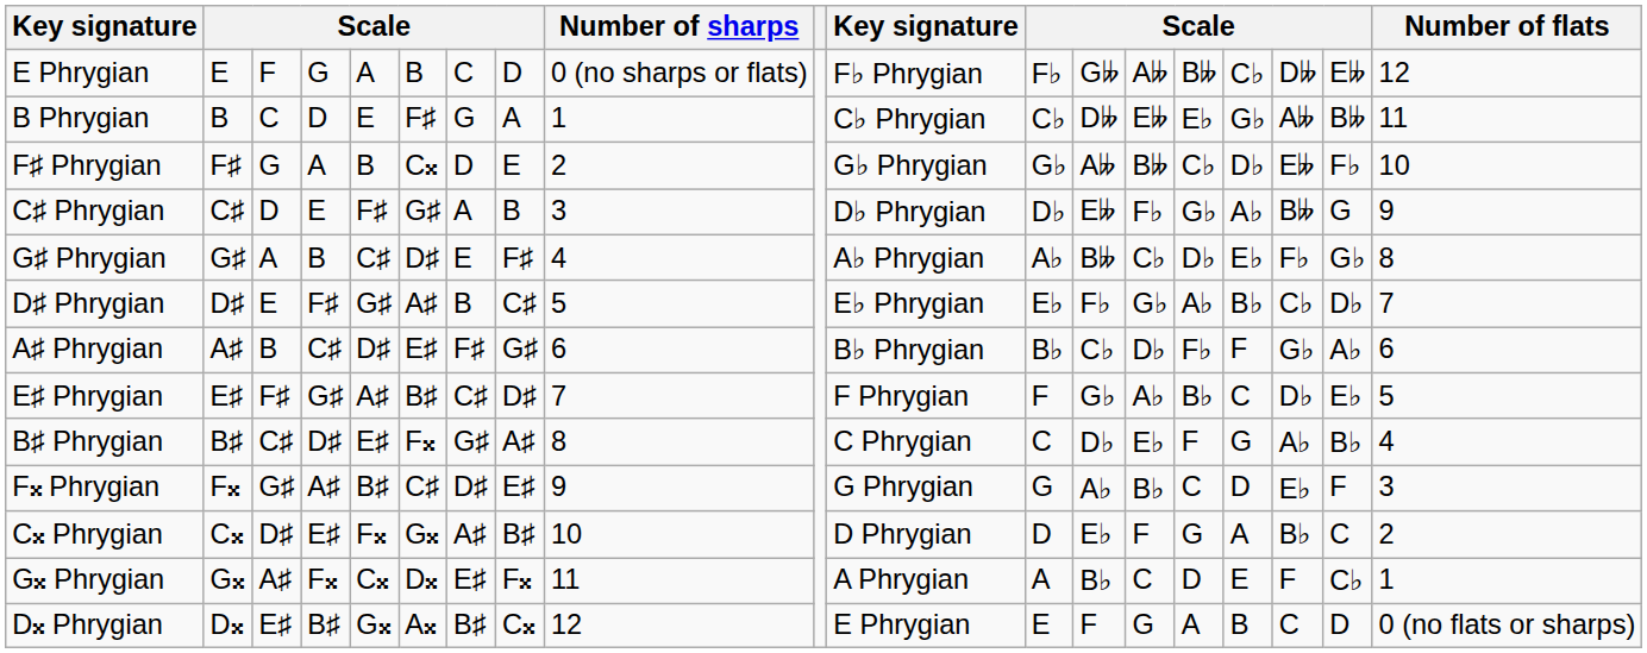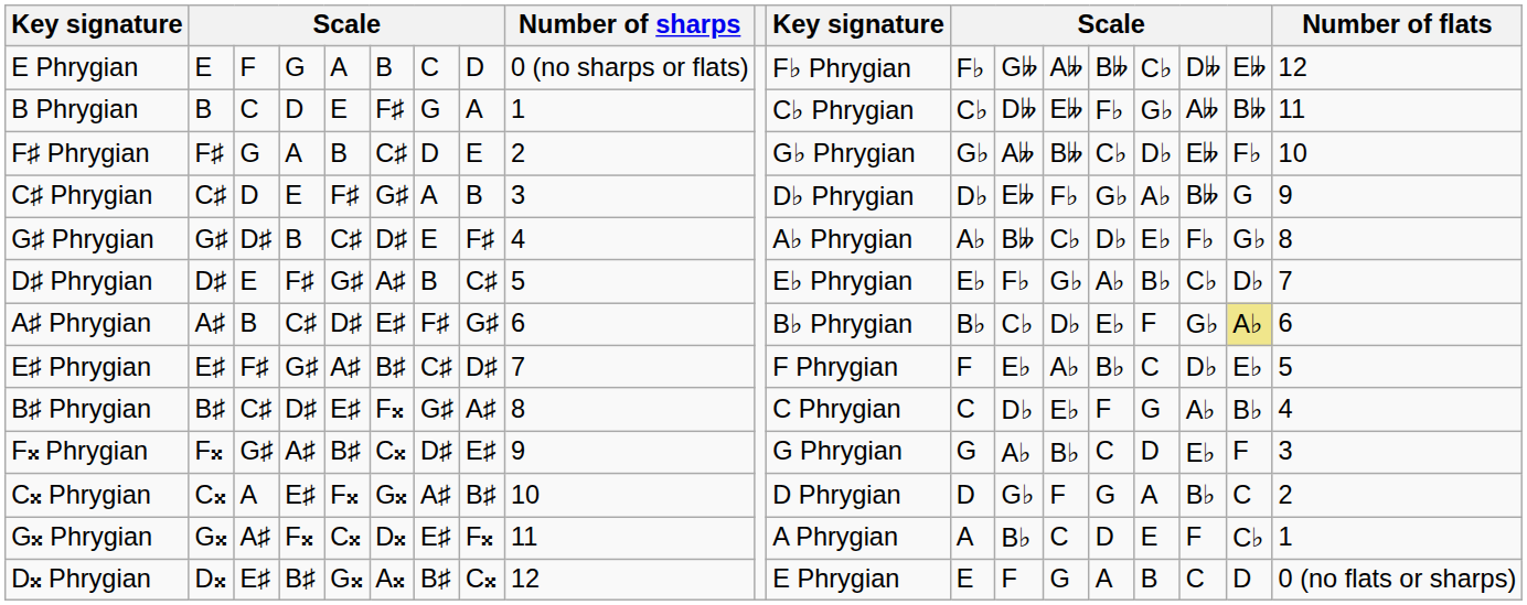 <table class="wikitable">
 <tr>
 <th>Key signature</th>
 <th colspan="7">Scale</th>
 <th>Number of <a href='#'>sharps</a></th>
 <th></th>
 <th>Key signature</th>
 <th colspan="7">Scale</th>
 <th>Number of flats</th>
 </tr>
 <tr>
 <td>E Phrygian</td>
 <td>E</td>
 <td>F</td>
 <td>G</td>
 <td>A</td>
 <td>B</td>
 <td>C</td>
 <td>D</td>
 <td>0 (no sharps or flats)</td>
 <td rowspan="13"></td>
 <td>F♭ Phrygian</td>
 <td>F♭</td>
 <td>G𝄫</td>
 <td>A𝄫</td>
 <td>B𝄫</td>
 <td>C♭</td>
 <td>D𝄫</td>
 <td>E𝄫</td>
 <td>12</td>
 </tr>
 <tr>
 <td>B Phrygian</td>
 <td>B</td>
 <td>C</td>
 <td>D</td>
 <td>E</td>
 <td>F♯</td>
 <td>G</td>
 <td>A</td>
 <td>1</td>
 <td>C♭ Phrygian</td>
 <td>C♭</td>
 <td>D𝄫</td>
 <td>E𝄫</td>
-<td>E♭</td>
+<td>F♭</td>
 <td>G♭</td>
 <td>A𝄫</td>
 <td>B𝄫</td>
 <td>11</td>
 </tr>
 <tr>
 <td>F♯ Phrygian</td>
 <td>F♯</td>
 <td>G</td>
 <td>A</td>
 <td>B</td>
-<td>C𝄪</td>
+<td>C♯</td>
 <td>D</td>
 <td>E</td>
 <td>2</td>
 <td>G♭ Phrygian</td>
 <td>G♭</td>
 <td>A𝄫</td>
 <td>B𝄫</td>
 <td>C♭</td>
 <td>D♭</td>
 <td>E𝄫</td>
 <td>F♭</td>
 <td>10</td>
 </tr>
 <tr>
 <td>C♯ Phrygian</td>
 <td>C♯</td>
 <td>D</td>
 <td>E</td>
 <td>F♯</td>
 <td>G♯</td>
 <td>A</td>
 <td>B</td>
 <td>3</td>
 <td>D♭ Phrygian</td>
 <td>D♭</td>
 <td>E𝄫</td>
 <td>F♭</td>
 <td>G♭</td>
 <td>A♭</td>
 <td>B𝄫</td>
 <td>G</td>
 <td>9</td>
 </tr>
 <tr>
 <td>G♯ Phrygian</td>
 <td>G♯</td>
-<td>A</td>
+<td>D♯</td>
 <td>B</td>
 <td>C♯</td>
 <td>D♯</td>
 <td>E</td>
 <td>F♯</td>
 <td>4</td>
 <td>A♭ Phrygian</td>
 <td>A♭</td>
 <td>B𝄫</td>
 <td>C♭</td>
 <td>D♭</td>
 <td>E♭</td>
 <td>F♭</td>
 <td>G♭</td>
 <td>8</td>
 </tr>
 <tr>
 <td>D♯ Phrygian</td>
 <td>D♯</td>
 <td>E</td>
 <td>F♯</td>
 <td>G♯</td>
 <td>A♯</td>
 <td>B</td>
 <td>C♯</td>
 <td>5</td>
 <td>E♭ Phrygian</td>
 <td>E♭</td>
 <td>F♭</td>
 <td>G♭</td>
 <td>A♭</td>
 <td>B♭</td>
 <td>C♭</td>
 <td>D♭</td>
 <td>7</td>
 </tr>
 <tr>
 <td>A♯ Phrygian</td>
 <td>A♯</td>
 <td>B</td>
 <td>C♯</td>
 <td>D♯</td>
 <td>E♯</td>
 <td>F♯</td>
 <td>G♯</td>
 <td>6</td>
 <td>B♭ Phrygian</td>
 <td>B♭</td>
 <td>C♭</td>
 <td>D♭</td>
-<td>F♭</td>
+<td>E♭</td>
 <td>F</td>
 <td>G♭</td>
-<td>A♭</td>
+<td style="background: khaki;">A♭</td>
 <td>6</td>
 </tr>
 <tr>
 <td>E♯ Phrygian</td>
 <td>E♯</td>
 <td>F♯</td>
 <td>G♯</td>
 <td>A♯</td>
 <td>B♯</td>
 <td>C♯</td>
 <td>D♯</td>
 <td>7</td>
 <td>F Phrygian</td>
 <td>F</td>
-<td>G♭</td>
+<td>E♭</td>
 <td>A♭</td>
 <td>B♭</td>
 <td>C</td>
 <td>D♭</td>
 <td>E♭</td>
 <td>5</td>
 </tr>
 <tr>
 <td>B♯ Phrygian</td>
 <td>B♯</td>
 <td>C♯</td>
 <td>D♯</td>
 <td>E♯</td>
 <td>F𝄪</td>
 <td>G♯</td>
 <td>A♯</td>
 <td>8</td>
 <td>C Phrygian</td>
 <td>C</td>
 <td>D♭</td>
 <td>E♭</td>
 <td>F</td>
 <td>G</td>
 <td>A♭</td>
 <td>B♭</td>
 <td>4</td>
 </tr>
 <tr>
 <td>F𝄪 Phrygian</td>
 <td>F𝄪</td>
 <td>G♯</td>
 <td>A♯</td>
 <td>B♯</td>
-<td>C♯</td>
+<td>C𝄪</td>
 <td>D♯</td>
 <td>E♯</td>
 <td>9</td>
 <td>G Phrygian</td>
 <td>G</td>
 <td>A♭</td>
 <td>B♭</td>
 <td>C</td>
 <td>D</td>
 <td>E♭</td>
 <td>F</td>
 <td>3</td>
 </tr>
 <tr>
 <td>C𝄪 Phrygian</td>
 <td>C𝄪</td>
-<td>D♯</td>
+<td>A</td>
 <td>E♯</td>
 <td>F𝄪</td>
 <td>G𝄪</td>
 <td>A♯</td>
 <td>B♯</td>
 <td>10</td>
 <td>D Phrygian</td>
 <td>D</td>
-<td>E♭</td>
+<td>G♭</td>
 <td>F</td>
 <td>G</td>
 <td>A</td>
 <td>B♭</td>
 <td>C</td>
 <td>2</td>
 </tr>
 <tr>
 <td>G𝄪 Phrygian</td>
 <td>G𝄪</td>
 <td>A♯</td>
 <td>F𝄪</td>
 <td>C𝄪</td>
 <td>D𝄪</td>
 <td>E♯</td>
 <td>F𝄪</td>
 <td>11</td>
 <td>A Phrygian</td>
 <td>A</td>
 <td>B♭</td>
 <td>C</td>
 <td>D</td>
 <td>E</td>
 <td>F</td>
 <td>C♭</td>
 <td>1</td>
 </tr>
 <tr>
 <td>D𝄪 Phrygian</td>
 <td>D𝄪</td>
 <td>E♯</td>
 <td>B♯</td>
 <td>G𝄪</td>
 <td>A𝄪</td>
 <td>B♯</td>
 <td>C𝄪</td>
 <td>12</td>
 <td>E Phrygian</td>
 <td>E</td>
 <td>F</td>
 <td>G</td>
 <td>A</td>
 <td>B</td>
 <td>C</td>
 <td>D</td>
 <td>0  (no flats or sharps)</td>
 </tr>
 </table>
